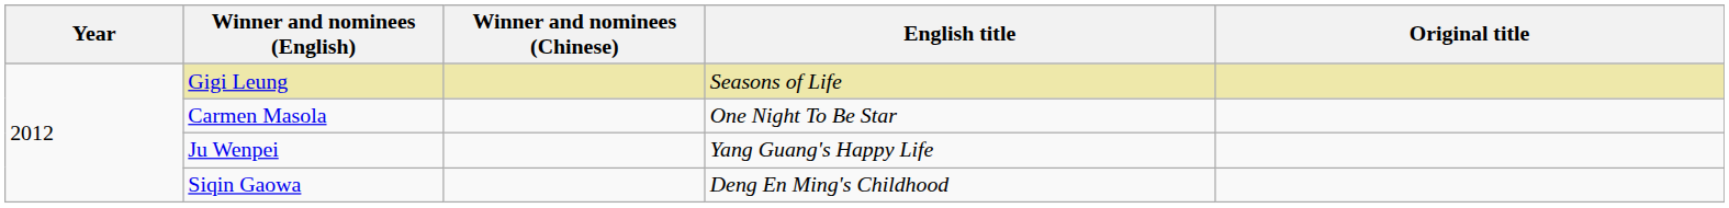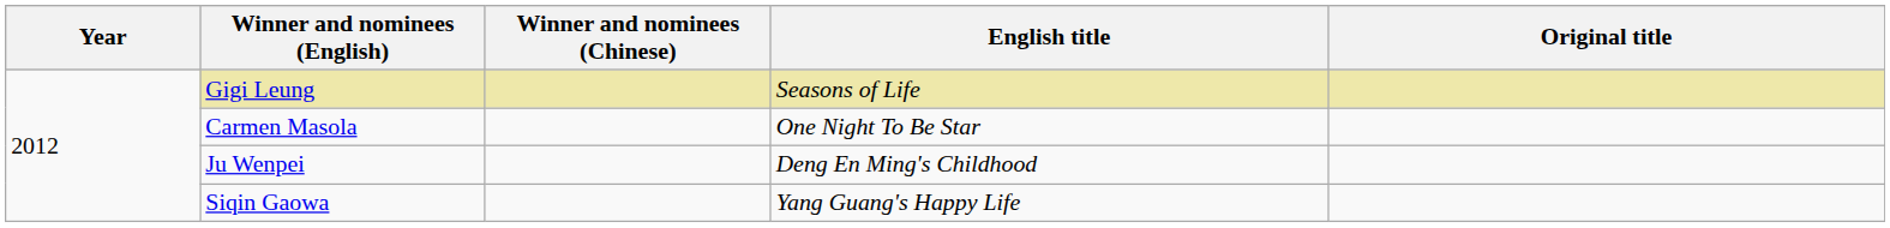 <table class="wikitable" style="width:100%;">
 <tr style="background:#bebebe">
 <th width="100"><strong>Year</strong></th>
 <th width="150"><strong>Winner and nominees<br>(English)</strong></th>
 <th width="150"><strong>Winner and nominees<br>(Chinese)</strong></th>
 <th width="300"><strong>English title</strong></th>
 <th width="300"><strong>Original title</strong></th>
 </tr>
 <tr>
 <td rowspan="4">2012</td>
 <td style="background:#EEE8AA;"><a href='#'>Gigi Leung</a></td>
 <td style="background:#EEE8AA;"></td>
 <td style="background:#EEE8AA;"><em>Seasons of Life</em></td>
 <td style="background:#EEE8AA;"></td>
 </tr>
 <tr>
 <td><a href='#'>Carmen Masola</a></td>
 <td></td>
 <td><em>One Night To Be Star</em></td>
 <td></td>
 </tr>
 <tr>
 <td><a href='#'>Ju Wenpei</a></td>
 <td></td>
-<td><em>Yang Guang's Happy Life</em></td>
+<td><em>Deng En Ming's Childhood</em></td>
 <td></td>
 </tr>
 <tr>
 <td><a href='#'>Siqin Gaowa</a></td>
 <td></td>
-<td><em>Deng En Ming's Childhood</em></td>
+<td><em>Yang Guang's Happy Life</em></td>
 <td></td>
 </tr>
 </table>
